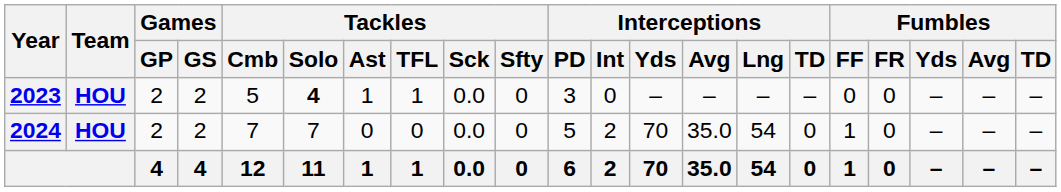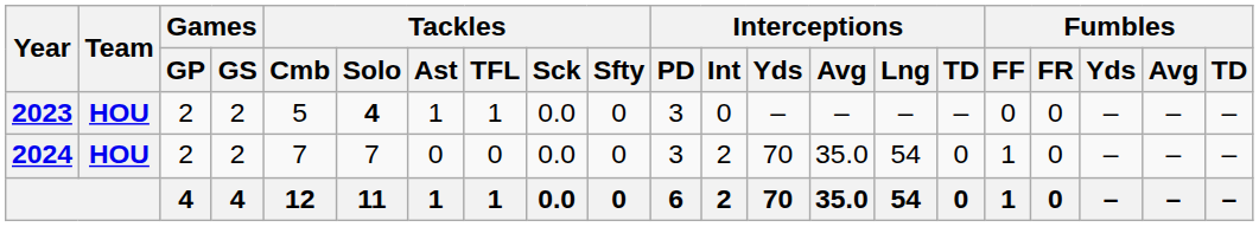 <table class="wikitable" style="text-align: center;">
 <tr>
 <th rowspan="2">Year</th>
 <th rowspan="2">Team</th>
 <th colspan="2">Games</th>
 <th colspan="6">Tackles</th>
 <th colspan="6">Interceptions</th>
 <th colspan="5">Fumbles</th>
 </tr>
 <tr>
 <th>GP</th>
 <th>GS</th>
 <th>Cmb</th>
 <th>Solo</th>
 <th>Ast</th>
 <th>TFL</th>
 <th>Sck</th>
 <th>Sfty</th>
 <th>PD</th>
 <th>Int</th>
 <th>Yds</th>
 <th>Avg</th>
 <th>Lng</th>
 <th>TD</th>
 <th>FF</th>
 <th>FR</th>
 <th>Yds</th>
 <th>Avg</th>
 <th>TD</th>
 </tr>
 <tr>
 <th><a href='#'>2023</a></th>
 <th><a href='#'>HOU</a></th>
 <td>2</td>
 <td>2</td>
 <td>5</td>
 <td><strong>4</strong></td>
 <td>1</td>
 <td>1</td>
 <td>0.0</td>
 <td>0</td>
 <td>3</td>
 <td>0</td>
 <td>–</td>
 <td>–</td>
 <td>–</td>
 <td>–</td>
 <td>0</td>
 <td>0</td>
 <td>–</td>
 <td>–</td>
 <td>–</td>
 </tr>
 <tr>
 <th><a href='#'>2024</a></th>
 <th><a href='#'>HOU</a></th>
 <td>2</td>
 <td>2</td>
 <td>7</td>
 <td>7</td>
 <td>0</td>
 <td>0</td>
 <td>0.0</td>
 <td>0</td>
-<td>5</td>
+<td>3</td>
 <td>2</td>
 <td>70</td>
 <td>35.0</td>
 <td>54</td>
 <td>0</td>
 <td>1</td>
 <td>0</td>
 <td>–</td>
 <td>–</td>
 <td>–</td>
 </tr>
 <tr>
 <th colspan="2"></th>
 <th>4</th>
 <th>4</th>
 <th>12</th>
 <th>11</th>
 <th>1</th>
 <th>1</th>
 <th>0.0</th>
 <th>0</th>
 <th>6</th>
 <th>2</th>
 <th>70</th>
 <th>35.0</th>
 <th>54</th>
 <th>0</th>
 <th>1</th>
 <th>0</th>
 <th>–</th>
 <th>–</th>
 <th>–</th>
 </tr>
 </table>
